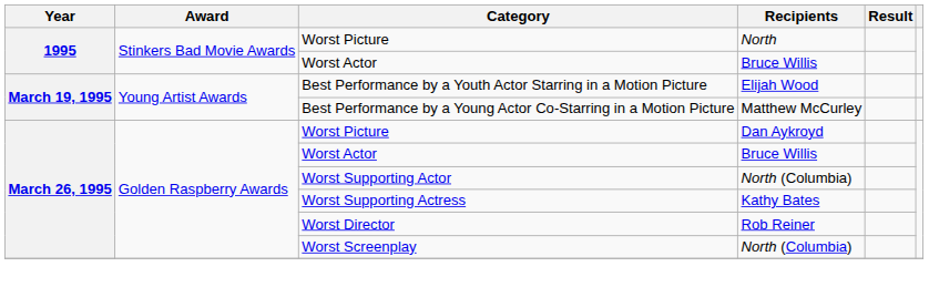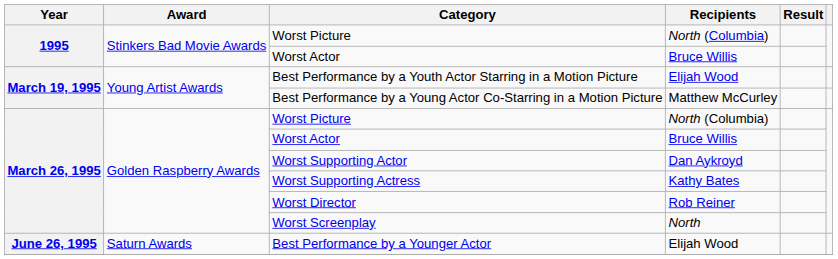 <table class="wikitable plainrowheaders">
 <tr>
 <th scope="col">Year</th>
 <th scope="col">Award</th>
 <th scope="col">Category</th>
 <th scope="col">Recipients</th>
 <th scope="col">Result</th>
 <th scope="col"></th>
 </tr>
 <tr>
 <th scope="row" rowspan="2" style="text-align:center;"><a href='#'>1995</a></th>
 <td rowspan="2"><a href='#'>Stinkers Bad Movie Awards</a></td>
 <td>Worst Picture</td>
-<td><em>North</em></td>
+<td><em>North</em> (<a href='#'>Columbia</a>)</td>
 <td></td>
 <td rowspan="2"></td>
 </tr>
 <tr>
 <td>Worst Actor</td>
 <td><a href='#'>Bruce Willis</a></td>
 <td></td>
 </tr>
 <tr>
 <th rowspan="2" scope="row" style="text-align:center;"><a href='#'>March 19, 1995</a></th>
 <td rowspan="2"><a href='#'>Young Artist Awards</a></td>
 <td>Best Performance by a Youth Actor Starring in a Motion Picture</td>
 <td><a href='#'>Elijah Wood</a></td>
 <td></td>
 <td></td>
 </tr>
 <tr>
 <td>Best Performance by a Young Actor Co-Starring in a Motion Picture</td>
 <td>Matthew McCurley</td>
 <td></td>
 <td></td>
 </tr>
 <tr>
 <th scope="row" rowspan="6" style="text-align:center;"><a href='#'>March 26, 1995</a></th>
 <td rowspan="6"><a href='#'>Golden Raspberry Awards</a></td>
 <td><a href='#'>Worst Picture</a></td>
-<td><a href='#'>Dan Aykroyd</a></td>
+<td><em>North</em> (Columbia)</td>
 <td></td>
 <td rowspan="6"></td>
 </tr>
 <tr>
 <td><a href='#'>Worst Actor</a></td>
 <td><a href='#'>Bruce Willis</a></td>
 <td></td>
 </tr>
 <tr>
 <td><a href='#'>Worst Supporting Actor</a></td>
-<td><em>North</em> (Columbia)</td>
+<td><a href='#'>Dan Aykroyd</a></td>
 <td></td>
 </tr>
 <tr>
 <td><a href='#'>Worst Supporting Actress</a></td>
 <td><a href='#'>Kathy Bates</a></td>
 <td></td>
 </tr>
 <tr>
 <td><a href='#'>Worst Director</a></td>
 <td><a href='#'>Rob Reiner</a></td>
 <td></td>
 </tr>
 <tr>
 <td><a href='#'>Worst Screenplay</a></td>
-<td><em>North</em> (<a href='#'>Columbia</a>)</td>
+<td><em>North</em></td>
+<td></td>
+</tr>
+<tr>
+<th scope="row"><a href='#'>June 26, 1995</a></th>
+<td><a href='#'>Saturn Awards</a></td>
+<td><a href='#'>Best Performance by a Younger Actor</a></td>
+<td>Elijah Wood</td>
+<td></td>
 <td></td>
 </tr>
 <tr>
 </tr>
 </table>
